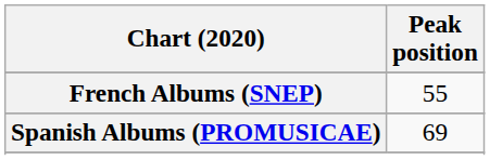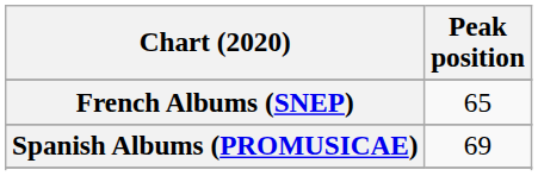 <table class="wikitable sortable plainrowheaders" style="text-align:center">
 <tr>
 <th scope="col">Chart (2020)</th>
 <th scope="col">Peak<br>position</th>
 </tr>
 <tr>
 </tr>
 <tr>
 </tr>
 <tr>
 </tr>
 <tr>
 </tr>
 <tr>
 </tr>
 <tr>
 <th scope="row">French Albums (<a href='#'>SNEP</a>)</th>
-<td>55</td>
+<td>65</td>
 </tr>
 <tr>
 </tr>
 <tr>
 </tr>
 <tr>
 </tr>
 <tr>
 <th scope="row">Spanish Albums (<a href='#'>PROMUSICAE</a>)</th>
 <td>69</td>
 </tr>
 <tr>
 </tr>
 <tr>
 </tr>
 <tr>
 </tr>
 <tr>
 </tr>
 </table>
